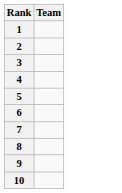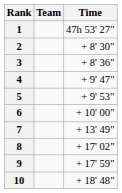 <table class="wikitable">
 <tr>
 <th scope="col">Rank</th>
 <th scope="col">Team</th>
+<th scope="col">Time</th>
 </tr>
 <tr>
 <th scope="row">1</th>
 <td>  </td>
+<td align="right">47h 53' 27"</td>
 </tr>
 <tr>
 <th scope="row">2</th>
 <td> </td>
+<td align="right">+ 8' 30"</td>
 </tr>
 <tr>
 <th scope="row">3</th>
 <td> </td>
+<td align="right">+ 8' 36"</td>
 </tr>
 <tr>
 <th scope="row">4</th>
 <td> </td>
+<td align="right">+ 9' 47"</td>
 </tr>
 <tr>
 <th scope="row">5</th>
 <td> </td>
+<td align="right">+ 9' 53"</td>
 </tr>
 <tr>
 <th scope="row">6</th>
 <td> </td>
+<td align="right">+ 10' 00"</td>
 </tr>
 <tr>
 <th scope="row">7</th>
 <td> </td>
+<td align="right">+ 13' 49"</td>
 </tr>
 <tr>
 <th scope="row">8</th>
 <td> </td>
+<td align="right">+ 17' 02"</td>
 </tr>
 <tr>
 <th scope="row">9</th>
 <td> </td>
+<td align="right">+ 17' 59"</td>
 </tr>
 <tr>
 <th scope="row">10</th>
 <td> </td>
+<td align="right">+ 18' 48"</td>
 </tr>
 </table>
